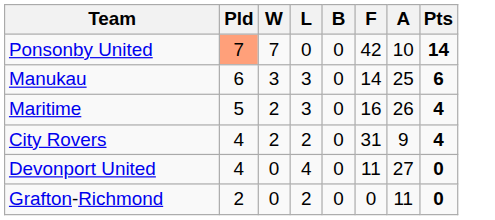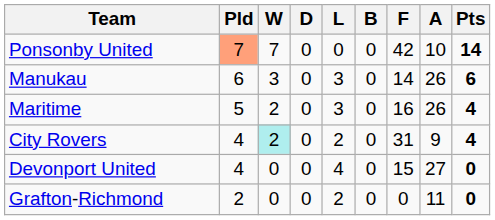 <table class="wikitable" style="text-align:center;">
 <tr>
 <th width=175>Team</th>
 <th width=20 abbr="Played">Pld</th>
 <th width=20 abbr="Won">W</th>
+<th width=20 abbr="Drawn">D</th>
 <th width=20 abbr="Lost">L</th>
 <th width=20 abbr="Bye">B</th>
 <th width=20 abbr="For">F</th>
 <th width=20 abbr="Against">A</th>
 <th width=20 abbr="Points">Pts</th>
 </tr>
 <tr>
 <td style="text-align:left;"><a href='#'>Ponsonby United</a></td>
 <td style="background: lightsalmon;">7</td>
 <td>7</td>
 <td>0</td>
 <td>0</td>
+<td>0</td>
 <td>42</td>
 <td>10</td>
 <td><strong>14</strong></td>
 </tr>
 <tr>
 <td style="text-align:left;"><a href='#'>Manukau</a></td>
 <td>6</td>
 <td>3</td>
+<td>0</td>
 <td>3</td>
 <td>0</td>
 <td>14</td>
-<td>25</td>
+<td>26</td>
 <td><strong>6</strong></td>
 </tr>
 <tr>
 <td style="text-align:left;"><a href='#'>Maritime</a></td>
 <td>5</td>
 <td>2</td>
+<td>0</td>
 <td>3</td>
 <td>0</td>
 <td>16</td>
 <td>26</td>
 <td><strong>4</strong></td>
 </tr>
 <tr>
 <td style="text-align:left;"><a href='#'>City Rovers</a></td>
 <td>4</td>
-<td>2</td>
+<td style="background: paleturquoise;">2</td>
+<td>0</td>
 <td>2</td>
 <td>0</td>
 <td>31</td>
 <td>9</td>
 <td><strong>4</strong></td>
 </tr>
 <tr>
 <td style="text-align:left;"><a href='#'>Devonport United</a></td>
 <td>4</td>
 <td>0</td>
+<td>0</td>
 <td>4</td>
 <td>0</td>
-<td>11</td>
+<td>15</td>
 <td>27</td>
 <td><strong>0</strong></td>
 </tr>
 <tr>
 <td style="text-align:left;"><a href='#'>Grafton</a>-<a href='#'>Richmond</a></td>
 <td>2</td>
+<td>0</td>
 <td>0</td>
 <td>2</td>
 <td>0</td>
 <td>0</td>
 <td>11</td>
 <td><strong>0</strong></td>
 </tr>
 </table>
